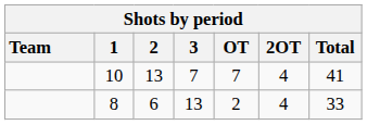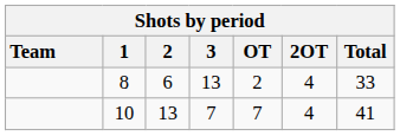 <table class="wikitable" style="width:20em; text-align:right;">
 <tr>
 <th colspan="7">Shots by period</th>
 </tr>
 <tr>
 <th style="width:8em; text-align:left;">Team</th>
 <th style="width:3em;">1</th>
 <th style="width:3em;">2</th>
 <th style="width:3em;">3</th>
 <th style="width:3em;">OT</th>
 <th style="width:3em;">2OT</th>
 <th style="width:3em;">Total</th>
 </tr>
 <tr>
 <td style="text-align:left;"></td>
+<td style="text-align:center;">8</td>
+<td style="text-align:center;">6</td>
+<td style="text-align:center;">13</td>
+<td style="text-align:center;">2</td>
+<td style="text-align:center;">4</td>
+<td style="text-align:center;">33</td>
+</tr>
+<tr>
+<td style="text-align:left;"></td>
 <td style="text-align:center;">10</td>
 <td style="text-align:center;">13</td>
 <td style="text-align:center;">7</td>
 <td style="text-align:center;">7</td>
 <td style="text-align:center;">4</td>
 <td style="text-align:center;">41</td>
 </tr>
-<tr>
-<td style="text-align:left;"></td>
-<td style="text-align:center;">8</td>
-<td style="text-align:center;">6</td>
-<td style="text-align:center;">13</td>
-<td style="text-align:center;">2</td>
-<td style="text-align:center;">4</td>
-<td style="text-align:center;">33</td>
-</tr>
 </table>
